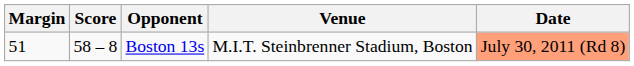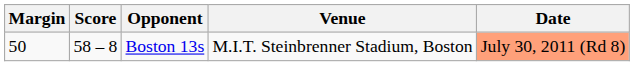 <table class="wikitable" style="text-align:left;">
 <tr>
 <th>Margin</th>
 <th>Score</th>
 <th>Opponent</th>
 <th>Venue</th>
 <th>Date</th>
 </tr>
 <tr>
-<td>51</td>
+<td>50</td>
 <td>58 – 8</td>
 <td><a href='#'>Boston 13s</a></td>
 <td>M.I.T. Steinbrenner Stadium, Boston</td>
 <td style="background: lightsalmon;">July 30, 2011 (Rd 8)</td>
 </tr>
 </table>
